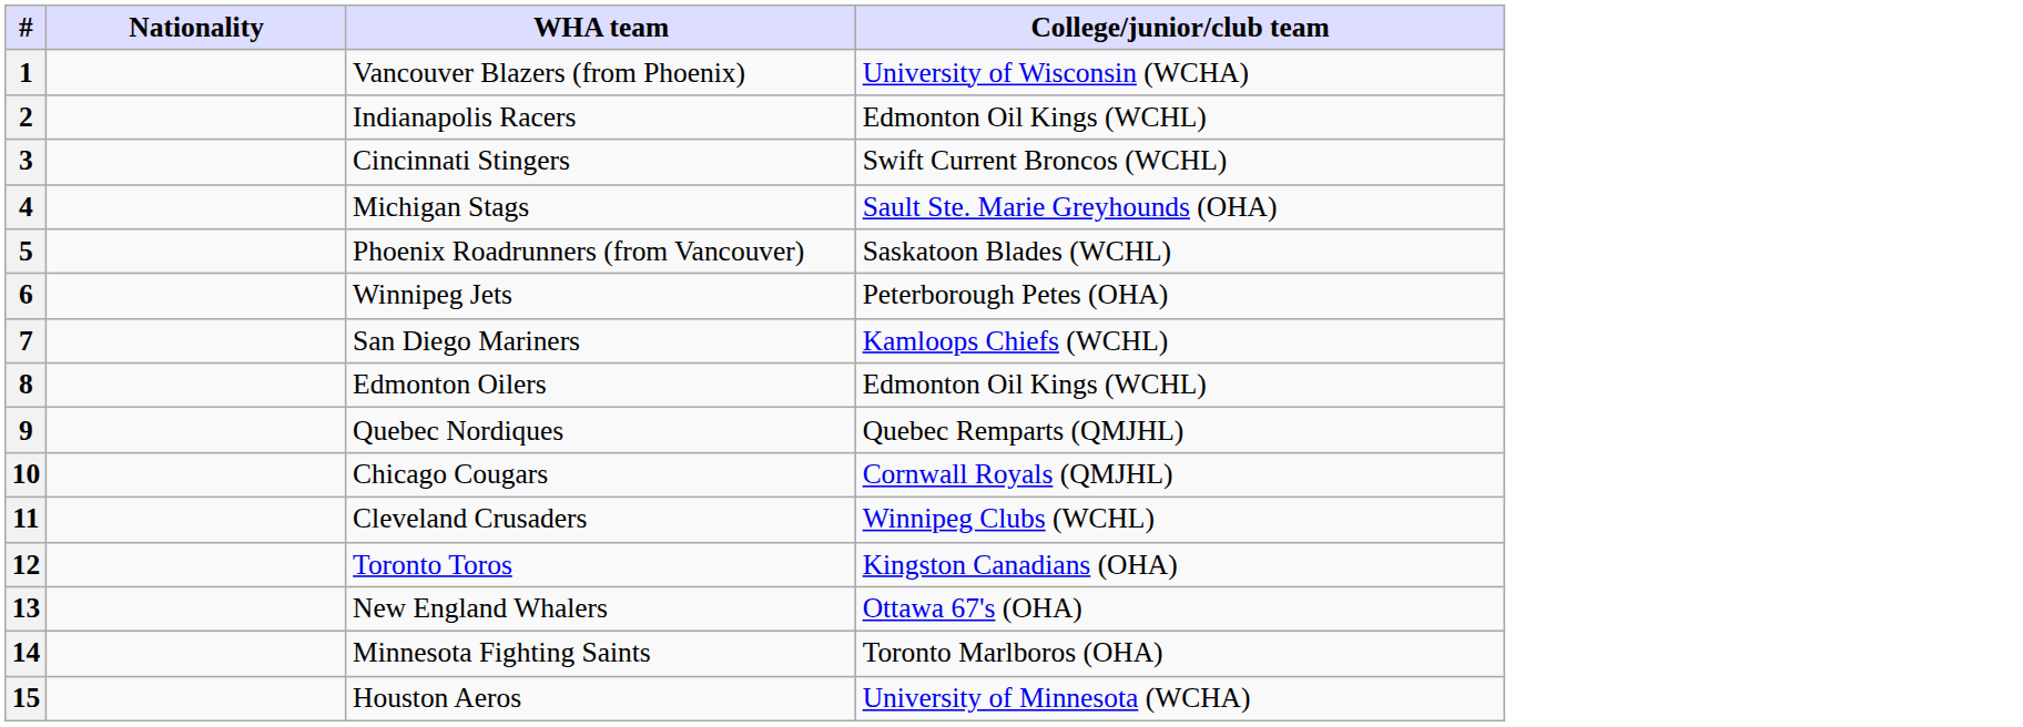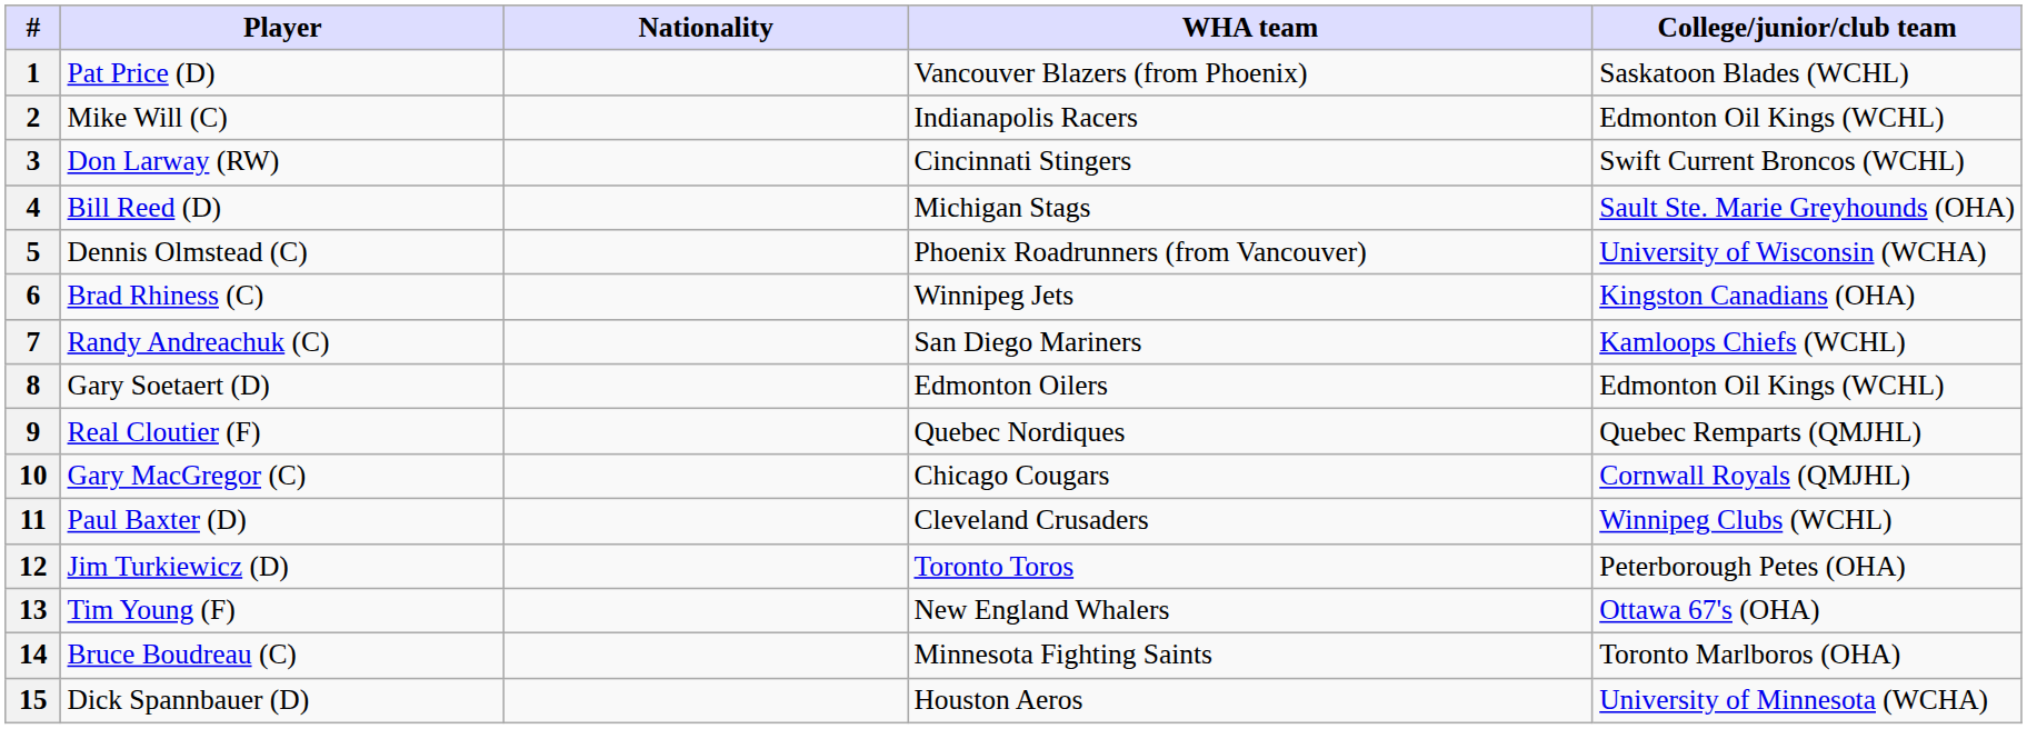 <table class="wikitable">
 <tr>
 <th style="background:#ddf; width:2.75%;">#</th>
+<th style="background:#ddf; width:22.0%;">Player</th>
 <th style="background:#ddf; width:20.0%;">Nationality</th>
 <th style="background:#ddf; width:34.0%;">WHA team</th>
 <th style="background:#ddf; width:100.0%;">College/junior/club team</th>
 </tr>
 <tr>
 <th>1</th>
+<td><a href='#'>Pat Price</a> (D)</td>
 <td></td>
 <td>Vancouver Blazers (from Phoenix)</td>
-<td><a href='#'>University of Wisconsin</a> (WCHA)</td>
+<td>Saskatoon Blades (WCHL)</td>
 </tr>
 <tr>
 <th>2</th>
+<td>Mike Will (C)</td>
 <td></td>
 <td>Indianapolis Racers</td>
 <td>Edmonton Oil Kings (WCHL)</td>
 </tr>
 <tr>
 <th>3</th>
+<td><a href='#'>Don Larway</a> (RW)</td>
 <td></td>
 <td>Cincinnati Stingers</td>
 <td>Swift Current Broncos (WCHL)</td>
 </tr>
 <tr>
 <th>4</th>
+<td><a href='#'>Bill Reed</a> (D)</td>
 <td></td>
 <td>Michigan Stags</td>
 <td><a href='#'>Sault Ste. Marie Greyhounds</a> (OHA)</td>
 </tr>
 <tr>
 <th>5</th>
+<td>Dennis Olmstead (C)</td>
 <td></td>
 <td>Phoenix Roadrunners (from Vancouver)</td>
-<td>Saskatoon Blades (WCHL)</td>
+<td><a href='#'>University of Wisconsin</a> (WCHA)</td>
 </tr>
 <tr>
 <th>6</th>
+<td><a href='#'>Brad Rhiness</a> (C)</td>
 <td></td>
 <td>Winnipeg Jets</td>
-<td>Peterborough Petes (OHA)</td>
+<td><a href='#'>Kingston Canadians</a> (OHA)</td>
 </tr>
 <tr>
 <th>7</th>
+<td><a href='#'>Randy Andreachuk</a> (C)</td>
 <td></td>
 <td>San Diego Mariners</td>
 <td><a href='#'>Kamloops Chiefs</a> (WCHL)</td>
 </tr>
 <tr>
 <th>8</th>
+<td>Gary Soetaert (D)</td>
 <td></td>
 <td>Edmonton Oilers</td>
 <td>Edmonton Oil Kings (WCHL)</td>
 </tr>
 <tr>
 <th>9</th>
+<td><a href='#'>Real Cloutier</a> (F)</td>
 <td></td>
 <td>Quebec Nordiques</td>
 <td>Quebec Remparts (QMJHL)</td>
 </tr>
 <tr>
 <th>10</th>
+<td><a href='#'>Gary MacGregor</a> (C)</td>
 <td></td>
 <td>Chicago Cougars</td>
 <td><a href='#'>Cornwall Royals</a> (QMJHL)</td>
 </tr>
 <tr>
 <th>11</th>
+<td><a href='#'>Paul Baxter</a> (D)</td>
 <td></td>
 <td>Cleveland Crusaders</td>
 <td><a href='#'>Winnipeg Clubs</a> (WCHL)</td>
 </tr>
 <tr>
 <th>12</th>
+<td><a href='#'>Jim Turkiewicz</a> (D)</td>
 <td></td>
 <td><a href='#'>Toronto Toros</a></td>
-<td><a href='#'>Kingston Canadians</a> (OHA)</td>
+<td>Peterborough Petes (OHA)</td>
 </tr>
 <tr>
 <th>13</th>
+<td><a href='#'>Tim Young</a> (F)</td>
 <td></td>
 <td>New England Whalers</td>
 <td><a href='#'>Ottawa 67's</a> (OHA)</td>
 </tr>
 <tr>
 <th>14</th>
+<td><a href='#'>Bruce Boudreau</a> (C)</td>
 <td></td>
 <td>Minnesota Fighting Saints</td>
 <td>Toronto Marlboros (OHA)</td>
 </tr>
 <tr>
 <th>15</th>
+<td>Dick Spannbauer (D)</td>
 <td></td>
 <td>Houston Aeros</td>
 <td><a href='#'>University of Minnesota</a> (WCHA)</td>
 </tr>
 </table>
